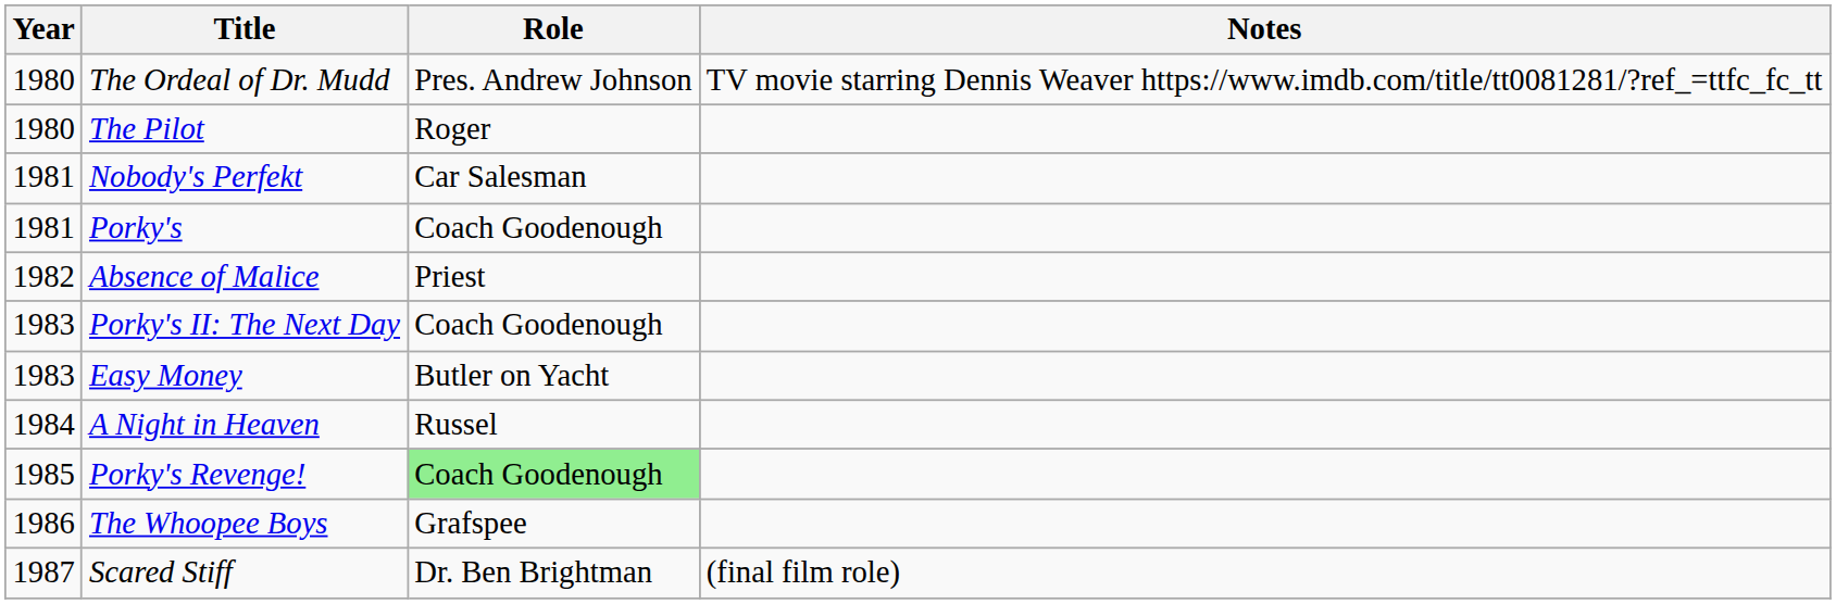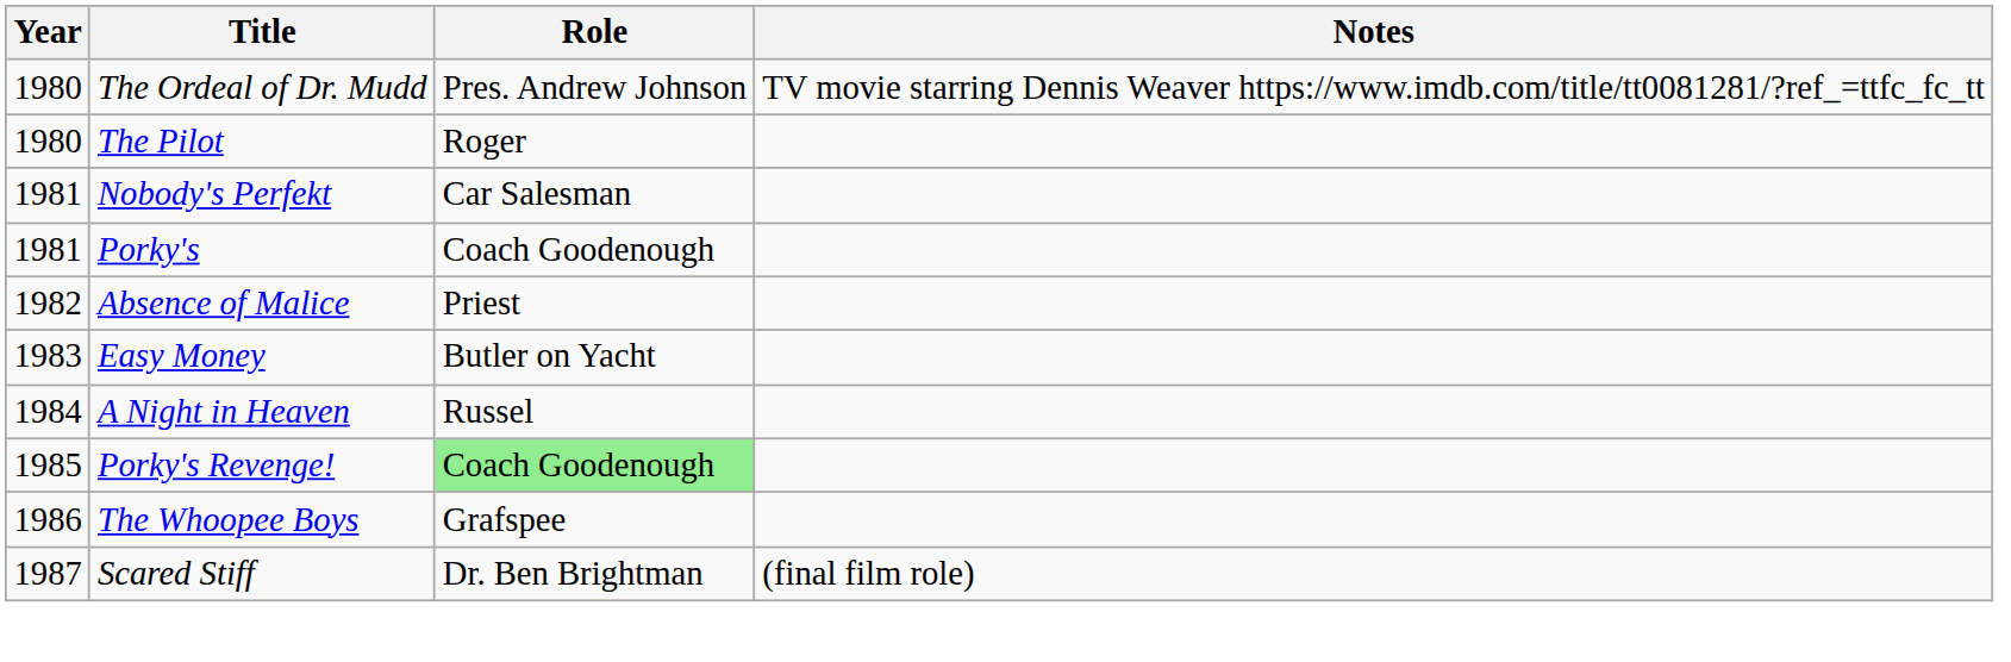 <table class="wikitable">
 <tr>
 <th>Year</th>
 <th>Title</th>
 <th>Role</th>
 <th>Notes</th>
 </tr>
 <tr>
 <td>1980</td>
 <td><em>The Ordeal of Dr. Mudd</em></td>
 <td>Pres. Andrew Johnson</td>
 <td>TV movie starring Dennis Weaver  https://www.imdb.com/title/tt0081281/?ref_=ttfc_fc_tt</td>
 </tr>
 <tr>
 <td>1980</td>
 <td><em><a href='#'>The Pilot</a></em></td>
 <td>Roger</td>
 <td></td>
 </tr>
 <tr>
 <td>1981</td>
 <td><em><a href='#'>Nobody's Perfekt</a></em></td>
 <td>Car Salesman</td>
 <td></td>
 </tr>
 <tr>
 <td>1981</td>
 <td><em><a href='#'>Porky's</a></em></td>
 <td>Coach Goodenough</td>
 <td></td>
 </tr>
 <tr>
 <td>1982</td>
 <td><em><a href='#'>Absence of Malice</a></em></td>
 <td>Priest</td>
 <td></td>
 </tr>
 <tr>
 <td>1983</td>
-<td><em><a href='#'>Porky's II: The Next Day</a></em></td>
-<td>Coach Goodenough</td>
-<td></td>
-</tr>
-<tr>
-<td>1983</td>
 <td><em><a href='#'>Easy Money</a></em></td>
 <td>Butler on Yacht</td>
 <td></td>
 </tr>
 <tr>
 <td>1984</td>
 <td><em><a href='#'>A Night in Heaven</a></em></td>
 <td>Russel</td>
 <td></td>
 </tr>
 <tr>
 <td>1985</td>
 <td><em><a href='#'>Porky's Revenge!</a></em></td>
 <td style="background: lightgreen;">Coach Goodenough</td>
 <td></td>
 </tr>
 <tr>
 <td>1986</td>
 <td><em><a href='#'>The Whoopee Boys</a></em></td>
 <td>Grafspee</td>
 <td></td>
 </tr>
 <tr>
 <td>1987</td>
 <td><em>Scared Stiff</em></td>
 <td>Dr. Ben Brightman</td>
 <td>(final film role)</td>
 </tr>
 </table>
